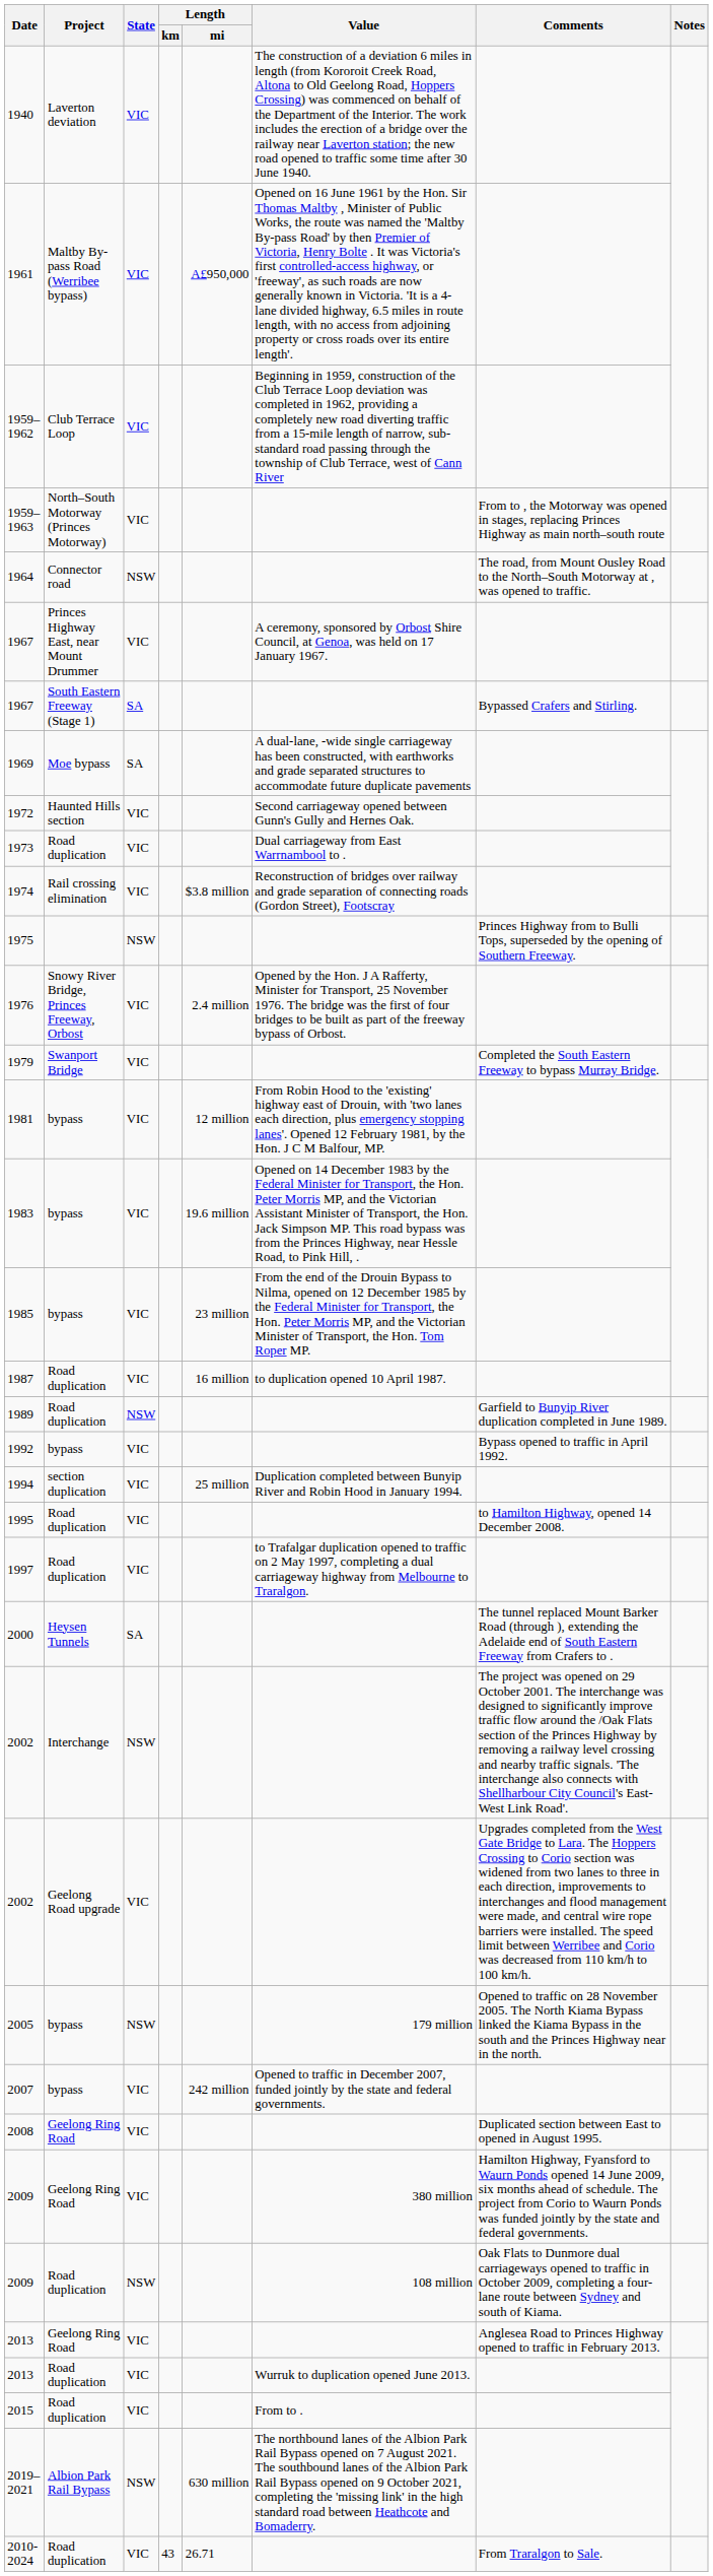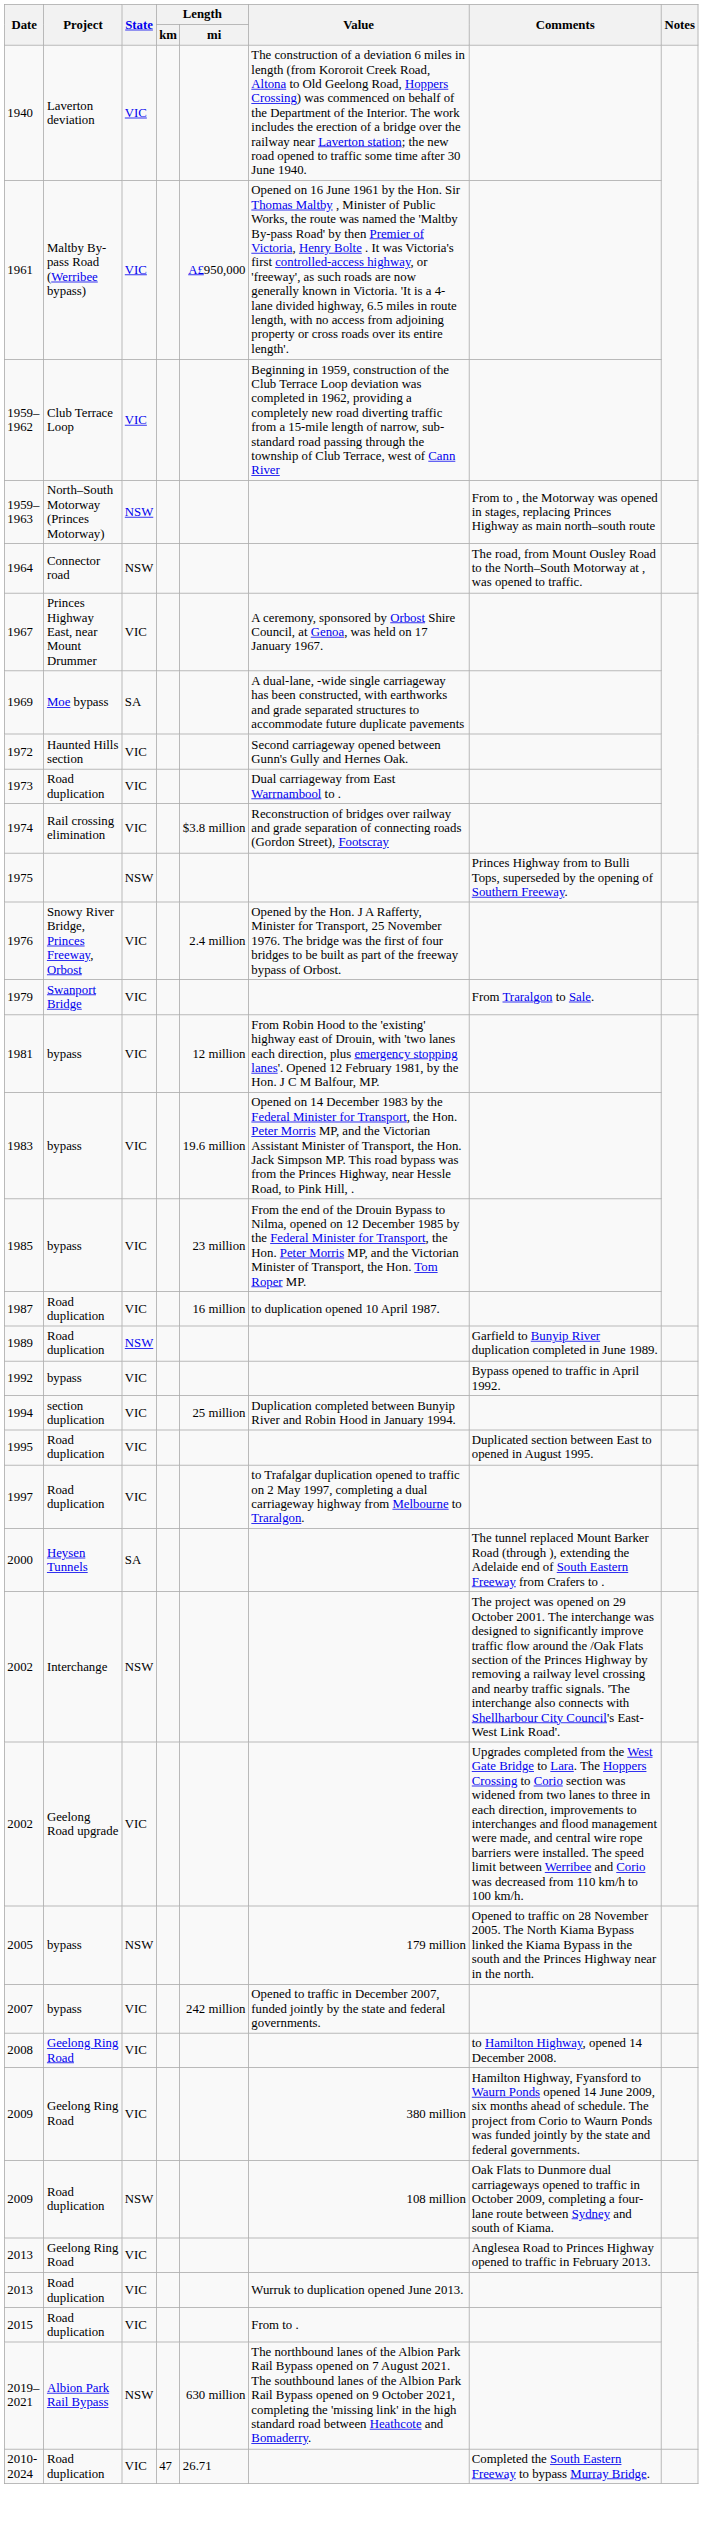 <table class="wikitable plainrowheaders sortable">
 <tr>
 <th scope="col" rowspan="2" data-sort-type="number">Date</th>
 <th scope="col" rowspan="2">Project</th>
 <th scope="col" rowspan="2"><a href='#'>State</a></th>
 <th scope="col" colspan="2" data-sort-type="number">Length</th>
 <th scope="col" rowspan="2">Value</th>
 <th scope="col" rowspan="2">Comments</th>
 <th scope="col" rowspan="2">Notes</th>
 </tr>
 <tr>
 <th scope="col" data-sort-type="number">km</th>
 <th scope="col" data-sort-type="number">mi</th>
 </tr>
 <tr>
 <td scope="row">1940</td>
 <td scope="row">Laverton deviation</td>
 <td scope="row"><a href='#'>VIC</a></td>
 <td></td>
 <td align=right></td>
 <td>The construction of a deviation 6 miles in length (from Kororoit Creek Road, <a href='#'>Altona</a> to Old Geelong Road, <a href='#'>Hoppers Crossing</a>) was commenced on behalf of the Department of the Interior. The work includes the erection of a bridge over the railway near <a href='#'>Laverton station</a>; the new road opened to traffic some time after 30 June 1940.</td>
 <td></td>
 </tr>
 <tr>
 <td scope="row">1961</td>
 <td scope="row">Maltby By-pass Road (<a href='#'>Werribee</a> bypass)</td>
 <td scope="row"><a href='#'>VIC</a></td>
 <td></td>
 <td align=right><a href='#'>A£</a>950,000</td>
 <td>Opened on 16 June 1961 by the Hon. Sir <a href='#'>Thomas Maltby</a> , Minister of Public Works, the route was named the 'Maltby By-pass Road' by then <a href='#'>Premier of Victoria</a>, <a href='#'>Henry Bolte</a> . It was Victoria's first <a href='#'>controlled-access highway</a>, or 'freeway', as such roads are now generally known in Victoria. 'It is a 4-lane divided highway, 6.5 miles in route length, with no access from adjoining property or cross roads over its entire length'.</td>
 <td></td>
 </tr>
 <tr>
 <td scope="row">1959–1962</td>
 <td scope="row">Club Terrace Loop</td>
 <td scope="row"><a href='#'>VIC</a></td>
 <td></td>
 <td align=right></td>
 <td>Beginning in 1959, construction of the Club Terrace Loop deviation was completed in 1962, providing a completely new road diverting traffic from a 15-mile length of narrow, sub-standard road passing through the township of Club Terrace, west of <a href='#'>Cann River</a></td>
 <td></td>
 </tr>
 <tr>
 <td scope="row">1959–1963</td>
 <td scope="row">North–South Motorway (Princes Motorway)</td>
-<td>VIC</td>
+<td scope="row"><a href='#'>NSW</a></td>
 <td></td>
 <td></td>
 <td></td>
 <td>From  to , the Motorway was opened in stages, replacing Princes Highway as main north–south route</td>
 <td></td>
 </tr>
 <tr>
 <td scope="row">1964</td>
 <td scope="row">Connector road</td>
 <td scope="row">NSW</td>
 <td></td>
 <td></td>
 <td align=right></td>
 <td>The road, from Mount Ousley Road to the North–South Motorway at , was opened to traffic.</td>
 <td></td>
 </tr>
 <tr>
 <td scope="row">1967</td>
 <td scope="row">Princes Highway East, near Mount Drummer</td>
 <td scope="row">VIC</td>
 <td></td>
 <td align=right></td>
 <td>A ceremony, sponsored by <a href='#'>Orbost</a> Shire Council, at <a href='#'>Genoa</a>, was held on 17 January 1967.</td>
-<td></td>
-</tr>
-<tr>
-<td scope="row">1967</td>
-<td scope="row"><a href='#'>South Eastern Freeway</a> (Stage 1)</td>
-<td scope="row"><a href='#'>SA</a></td>
-<td></td>
-<td></td>
-<td align=right></td>
-<td>Bypassed <a href='#'>Crafers</a> and <a href='#'>Stirling</a>.</td>
 <td></td>
 </tr>
 <tr>
 <td scope="row">1969</td>
 <td scope="row"><a href='#'>Moe</a> bypass</td>
 <td scope="row">SA</td>
 <td></td>
 <td align=right></td>
 <td>A dual-lane, -wide single carriageway has been constructed, with earthworks and grade separated structures to accommodate future duplicate pavements</td>
 <td></td>
 </tr>
 <tr>
 <td scope="row">1972</td>
 <td scope="row">Haunted Hills section</td>
 <td scope="row">VIC</td>
 <td></td>
 <td align=right></td>
 <td>Second carriageway opened between Gunn's Gully and Hernes Oak.</td>
 <td></td>
 </tr>
 <tr>
 <td scope="row">1973</td>
 <td scope="row">Road duplication</td>
 <td scope="row">VIC</td>
 <td></td>
 <td align=right></td>
 <td>Dual carriageway from East <a href='#'>Warrnambool</a> to .</td>
 <td></td>
 </tr>
 <tr>
 <td scope="row">1974</td>
 <td scope="row">Rail crossing elimination</td>
 <td scope="row">VIC</td>
 <td></td>
 <td align=right>$3.8 million</td>
 <td>Reconstruction of bridges over railway and grade separation of connecting roads (Gordon Street), <a href='#'>Footscray</a></td>
 <td></td>
 </tr>
 <tr>
 <td scope="row">1975</td>
 <td scope="row"></td>
 <td scope="row">NSW</td>
 <td></td>
 <td></td>
 <td align=right></td>
 <td>Princes Highway from  to Bulli Tops, superseded by the opening of <a href='#'>Southern Freeway</a>.</td>
 <td></td>
 </tr>
 <tr>
 <td scope="row">1976</td>
 <td scope="row">Snowy River Bridge, <a href='#'>Princes Freeway</a>, <a href='#'>Orbost</a></td>
 <td scope="row">VIC</td>
 <td></td>
 <td align=right>2.4 million</td>
 <td>Opened by the Hon. J A Rafferty, Minister for Transport, 25 November 1976. The bridge was the first of four bridges to be built as part of the freeway bypass of Orbost.<br> </td>
 <td></td>
 </tr>
 <tr>
 <td scope="row">1979</td>
 <td scope="row"><a href='#'>Swanport Bridge</a></td>
 <td scope="row">VIC</td>
 <td></td>
 <td></td>
 <td align=right></td>
-<td>Completed the <a href='#'>South Eastern Freeway</a> to bypass <a href='#'>Murray Bridge</a>.</td>
+<td>From <a href='#'>Traralgon</a> to <a href='#'>Sale</a>.</td>
 <td></td>
 </tr>
 <tr>
 <td scope="row">1981</td>
 <td scope="row"> bypass</td>
 <td scope="row">VIC</td>
 <td></td>
 <td align=right>12 million</td>
 <td>From Robin Hood to the 'existing' highway east of Drouin, with 'two lanes each direction, plus <a href='#'>emergency stopping lanes</a>'. Opened 12 February 1981, by the Hon. J C M Balfour, MP.</td>
 <td></td>
 </tr>
 <tr>
 <td scope="row">1983</td>
 <td scope="row"> bypass</td>
 <td scope="row">VIC</td>
 <td></td>
 <td align=right>19.6 million</td>
 <td>Opened on 14 December 1983 by the <a href='#'>Federal Minister for Transport</a>, the Hon. <a href='#'>Peter Morris</a> MP, and the Victorian Assistant Minister of Transport, the Hon. Jack Simpson MP. This road bypass was from the Princes Highway, near Hessle Road, to Pink Hill, .</td>
 <td></td>
 </tr>
 <tr>
 <td scope="row">1985</td>
 <td scope="row"> bypass</td>
 <td scope="row">VIC</td>
 <td></td>
 <td align=right>23 million</td>
 <td>From the end of the Drouin Bypass to Nilma, opened on 12 December 1985 by the <a href='#'>Federal Minister for Transport</a>, the Hon. <a href='#'>Peter Morris</a> MP, and the Victorian Minister of Transport, the Hon. <a href='#'>Tom Roper</a> MP.</td>
 <td></td>
 </tr>
 <tr>
 <td scope="row">1987</td>
 <td scope="row">Road duplication</td>
 <td scope="row">VIC</td>
 <td></td>
 <td align=right>16 million</td>
 <td> to  duplication opened 10 April 1987.</td>
 <td></td>
 </tr>
 <tr>
 <td scope="row">1989</td>
 <td scope="row">Road duplication</td>
 <td scope="row"><a href='#'>NSW</a></td>
 <td></td>
 <td></td>
 <td align=right></td>
 <td>Garfield to <a href='#'>Bunyip River</a> duplication completed in June 1989.</td>
 <td></td>
 </tr>
 <tr>
 <td scope="row">1992</td>
 <td scope="row"> bypass</td>
 <td scope="row">VIC</td>
 <td></td>
 <td></td>
 <td align=right></td>
 <td>Bypass opened to traffic in April 1992.</td>
 <td></td>
 </tr>
 <tr>
 <td scope="row">1994</td>
 <td scope="row"> section duplication</td>
 <td scope="row">VIC</td>
 <td></td>
 <td align=right>25 million</td>
 <td>Duplication completed between Bunyip River and Robin Hood in January 1994.</td>
 <td></td>
 </tr>
 <tr>
 <td scope="row">1995</td>
 <td scope="row">Road duplication</td>
 <td scope="row">VIC</td>
 <td></td>
 <td></td>
 <td align=right></td>
-<td> to <a href='#'>Hamilton Highway</a>,  opened 14 December 2008.</td>
+<td>Duplicated section between  East to  opened in August 1995.</td>
 <td></td>
 </tr>
 <tr>
 <td scope="row">1997</td>
 <td scope="row">Road duplication</td>
 <td scope="row">VIC</td>
 <td></td>
 <td align=right></td>
 <td> to Trafalgar duplication opened to traffic on 2 May 1997, completing a dual carriageway highway from <a href='#'>Melbourne</a> to <a href='#'>Traralgon</a>.</td>
 <td></td>
 </tr>
 <tr>
 <td scope="row">2000</td>
 <td scope="row"><a href='#'>Heysen Tunnels</a></td>
 <td scope="row">SA</td>
 <td></td>
 <td></td>
 <td align=right></td>
 <td>The tunnel replaced Mount Barker Road (through ), extending the Adelaide end of <a href='#'>South Eastern Freeway</a> from Crafers to .</td>
 <td></td>
 </tr>
 <tr>
 <td scope="row">2002</td>
 <td scope="row"> Interchange</td>
 <td scope="row">NSW</td>
 <td></td>
 <td></td>
 <td align=right></td>
 <td>The project was opened on 29 October 2001. The interchange was designed to significantly improve traffic flow around the /Oak Flats section of the Princes Highway by removing a railway level crossing and nearby traffic signals. 'The interchange also connects with <a href='#'>Shellharbour City Council</a>'s East-West Link Road'.</td>
 <td></td>
 </tr>
 <tr>
 <td scope="row">2002</td>
 <td scope="row">Geelong Road upgrade</td>
 <td scope="row">VIC</td>
 <td></td>
 <td></td>
 <td align=right></td>
 <td>Upgrades completed from the <a href='#'>West Gate Bridge</a> to <a href='#'>Lara</a>. The <a href='#'>Hoppers Crossing</a> to <a href='#'>Corio</a> section was widened from two lanes to three in each direction, improvements to interchanges and flood management were made, and central wire rope barriers were installed. The speed limit between <a href='#'>Werribee</a> and <a href='#'>Corio</a> was decreased from 110 km/h to 100 km/h.</td>
 <td></td>
 </tr>
 <tr>
 <td scope="row">2005</td>
 <td scope="row"> bypass</td>
 <td scope="row">NSW</td>
 <td></td>
 <td></td>
 <td align=right>179 million</td>
 <td>Opened to traffic on 28 November 2005. The North Kiama Bypass linked the Kiama Bypass in the south and the Princes Highway near  in the north.</td>
 <td></td>
 </tr>
 <tr>
 <td scope="row">2007</td>
 <td scope="row"> bypass</td>
 <td scope="row">VIC</td>
 <td></td>
 <td align=right>242 million</td>
 <td>Opened to traffic in December 2007, funded jointly by the state and federal governments.</td>
 <td></td>
 </tr>
 <tr>
 <td scope="row">2008</td>
 <td scope="row"><a href='#'>Geelong Ring Road</a></td>
 <td scope="row">VIC</td>
 <td></td>
 <td></td>
 <td align=right></td>
-<td>Duplicated section between  East to  opened in August 1995.</td>
+<td> to <a href='#'>Hamilton Highway</a>,  opened 14 December 2008.</td>
 <td></td>
 </tr>
 <tr>
 <td scope="row">2009</td>
 <td scope="row">Geelong Ring Road</td>
 <td scope="row">VIC</td>
 <td></td>
 <td></td>
 <td align=right>380 million</td>
 <td>Hamilton Highway, Fyansford to <a href='#'>Waurn Ponds</a> opened 14 June 2009, six months ahead of schedule. The project from Corio to Waurn Ponds was funded jointly by the state and federal governments.</td>
 <td></td>
 </tr>
 <tr>
 <td scope="row">2009</td>
 <td scope="row">Road duplication</td>
 <td scope="row">NSW</td>
 <td></td>
 <td></td>
 <td align=right>108 million</td>
 <td>Oak Flats to Dunmore dual carriageways opened to traffic in October 2009, completing a four-lane route between <a href='#'>Sydney</a> and south of Kiama.</td>
 <td></td>
 </tr>
 <tr>
 <td scope="row">2013</td>
 <td scope="row">Geelong Ring Road</td>
 <td scope="row">VIC</td>
 <td></td>
 <td></td>
 <td align=right></td>
 <td>Anglesea Road to Princes Highway opened to traffic in February 2013.</td>
 <td></td>
 </tr>
 <tr>
 <td scope="row">2013</td>
 <td scope="row">Road duplication</td>
 <td scope="row">VIC</td>
 <td></td>
 <td align=right></td>
 <td>Wurruk to  duplication opened June 2013.</td>
 <td></td>
 </tr>
 <tr>
 <td scope="row">2015</td>
 <td scope="row">Road duplication</td>
 <td scope="row">VIC</td>
 <td></td>
 <td align=right></td>
 <td>From  to .</td>
 <td></td>
 </tr>
 <tr>
 <td scope="row">2019–2021</td>
 <td scope="row"><a href='#'>Albion Park Rail Bypass</a></td>
 <td align=left>NSW</td>
 <td></td>
 <td align=right>630 million</td>
 <td>The northbound lanes of the Albion Park Rail Bypass opened on 7 August 2021. The southbound lanes of the Albion Park Rail Bypass opened on 9 October 2021, completing the 'missing link' in the high standard road between <a href='#'>Heathcote</a> and <a href='#'>Bomaderry</a>.</td>
 <td></td>
 </tr>
 <tr>
 <td>2010-2024</td>
 <td>Road duplication</td>
 <td>VIC</td>
-<td>43</td>
+<td>47</td>
 <td>26.71</td>
 <td></td>
-<td>From <a href='#'>Traralgon</a> to <a href='#'>Sale</a>.</td>
+<td>Completed the <a href='#'>South Eastern Freeway</a> to bypass <a href='#'>Murray Bridge</a>.</td>
 <td></td>
 </tr>
 </table>
